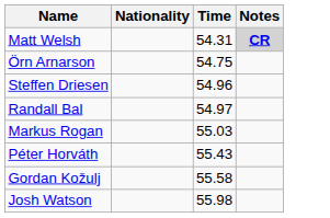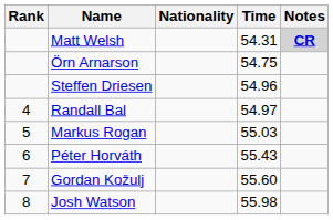 <table class="wikitable sortable" style="text-align:center">
 <tr>
+<th>Rank</th>
 <th>Name</th>
 <th>Nationality</th>
 <th>Time</th>
 <th>Notes</th>
 </tr>
 <tr>
+<td></td>
 <td align=left><a href='#'>Matt Welsh</a></td>
 <td align=left></td>
 <td>54.31</td>
 <td style="background: lightgrey;"><strong><a href='#'>CR</a></strong></td>
 </tr>
 <tr>
+<td></td>
 <td align=left><a href='#'>Örn Arnarson</a></td>
 <td align=left></td>
 <td>54.75</td>
 <td></td>
 </tr>
 <tr>
+<td></td>
 <td align=left><a href='#'>Steffen Driesen</a></td>
 <td align=left></td>
 <td>54.96</td>
 <td></td>
 </tr>
 <tr>
+<td>4</td>
 <td align=left><a href='#'>Randall Bal</a></td>
 <td align=left></td>
 <td>54.97</td>
 <td></td>
 </tr>
 <tr>
+<td>5</td>
 <td align=left><a href='#'>Markus Rogan</a></td>
 <td align=left></td>
 <td>55.03</td>
 <td></td>
 </tr>
 <tr>
+<td>6</td>
 <td align=left><a href='#'>Péter Horváth</a></td>
 <td align=left></td>
 <td>55.43</td>
 <td></td>
 </tr>
 <tr>
+<td>7</td>
 <td align=left><a href='#'>Gordan Kožulj</a></td>
 <td align=left></td>
-<td>55.58</td>
+<td>55.60</td>
 <td></td>
 </tr>
 <tr>
+<td>8</td>
 <td align=left><a href='#'>Josh Watson</a></td>
 <td align=left></td>
 <td>55.98</td>
 <td></td>
 </tr>
 </table>
